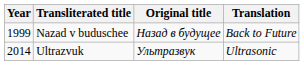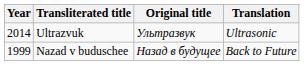 <table class="wikitable">
 <tr>
 <th>Year</th>
 <th>Transliterated title</th>
 <th>Original title</th>
 <th>Translation</th>
 </tr>
 <tr>
+<td>2014</td>
+<td>Ultrazvuk</td>
+<td><em>Ультразвук</em></td>
+<td><em>Ultrasonic</em></td>
+</tr>
+<tr>
 <td>1999</td>
 <td>Nazad v buduschee</td>
 <td><em>Назад в будущее</em></td>
 <td><em>Back to Future</em></td>
 </tr>
-<tr>
-<td>2014</td>
-<td>Ultrazvuk</td>
-<td><em>Ультразвук</em></td>
-<td><em>Ultrasonic</em></td>
-</tr>
 </table>
